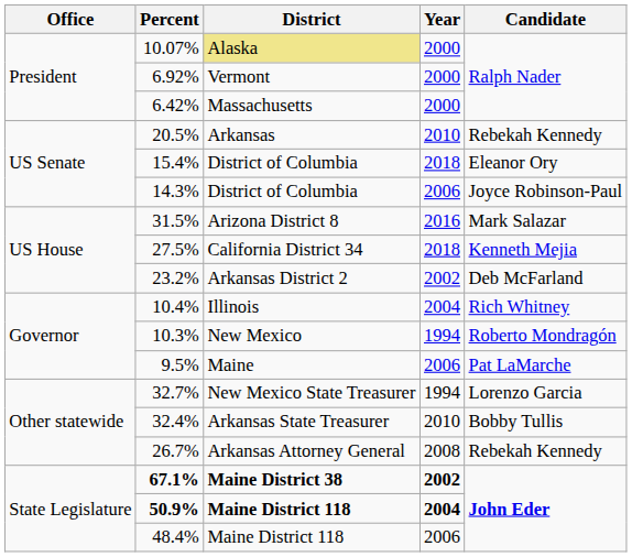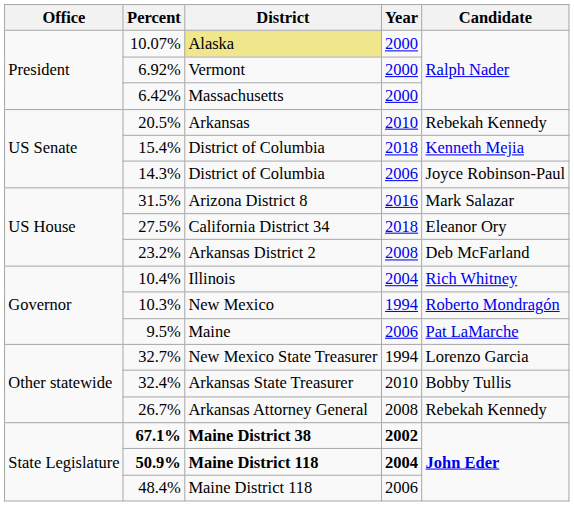 <table class="wikitable">
 <tr>
 <th>Office</th>
 <th>Percent</th>
 <th>District</th>
 <th>Year</th>
 <th>Candidate</th>
 </tr>
 <tr>
 <td rowspan="3">President</td>
 <td align=right>10.07%</td>
 <td style="background: khaki;">Alaska</td>
 <td><a href='#'>2000</a></td>
 <td rowspan="3"><a href='#'>Ralph Nader</a></td>
 </tr>
 <tr>
 <td align=right>6.92%</td>
 <td>Vermont</td>
 <td><a href='#'>2000</a></td>
 </tr>
 <tr>
 <td align=right>6.42%</td>
 <td>Massachusetts</td>
 <td><a href='#'>2000</a></td>
 </tr>
 <tr>
 <td rowspan="3">US Senate</td>
 <td align=right>20.5%</td>
 <td>Arkansas</td>
 <td><a href='#'>2010</a></td>
 <td>Rebekah Kennedy</td>
 </tr>
 <tr>
 <td align=right>15.4%</td>
 <td>District of Columbia</td>
 <td><a href='#'>2018</a></td>
-<td>Eleanor Ory</td>
+<td><a href='#'>Kenneth Mejia</a></td>
 </tr>
 <tr>
 <td align=right>14.3%</td>
 <td>District of Columbia</td>
 <td><a href='#'>2006</a></td>
 <td>Joyce Robinson-Paul</td>
 </tr>
 <tr>
 <td rowspan="3">US House</td>
 <td align=right>31.5%</td>
 <td>Arizona District 8</td>
 <td><a href='#'>2016</a></td>
 <td>Mark Salazar</td>
 </tr>
 <tr>
 <td align=right>27.5%</td>
 <td>California District 34</td>
 <td><a href='#'>2018</a></td>
-<td><a href='#'>Kenneth Mejia</a></td>
+<td>Eleanor Ory</td>
 </tr>
 <tr>
 <td align=right>23.2%</td>
 <td>Arkansas District 2</td>
-<td><a href='#'>2002</a></td>
+<td><a href='#'>2008</a></td>
 <td>Deb McFarland</td>
 </tr>
 <tr>
 <td rowspan="3">Governor</td>
 <td align=right>10.4%</td>
 <td>Illinois</td>
 <td><a href='#'>2004</a></td>
 <td><a href='#'>Rich Whitney</a></td>
 </tr>
 <tr>
 <td align=right>10.3%</td>
 <td>New Mexico</td>
 <td><a href='#'>1994</a></td>
 <td><a href='#'>Roberto Mondragón</a></td>
 </tr>
 <tr>
 <td align=right>9.5%</td>
 <td>Maine</td>
 <td><a href='#'>2006</a></td>
 <td><a href='#'>Pat LaMarche</a></td>
 </tr>
 <tr>
 <td rowspan="3">Other statewide</td>
 <td align=right>32.7%</td>
 <td>New Mexico State Treasurer</td>
 <td>1994</td>
 <td>Lorenzo Garcia</td>
 </tr>
 <tr>
 <td align=right>32.4%</td>
 <td>Arkansas State Treasurer</td>
 <td>2010</td>
 <td>Bobby Tullis</td>
 </tr>
 <tr>
 <td align=right>26.7%</td>
 <td>Arkansas Attorney General</td>
 <td>2008</td>
 <td>Rebekah Kennedy</td>
 </tr>
 <tr>
 <td rowspan="3">State Legislature</td>
 <td align=right><strong>67.1%</strong></td>
 <td><strong>Maine District 38</strong></td>
 <td><strong>2002</strong></td>
 <td rowspan="3"><strong><a href='#'>John Eder</a></strong></td>
 </tr>
 <tr>
 <td align=right><strong>50.9%</strong></td>
 <td><strong>Maine District 118</strong></td>
 <td><strong>2004</strong></td>
 </tr>
 <tr>
 <td align=right>48.4%</td>
 <td>Maine District 118</td>
 <td>2006</td>
 </tr>
 </table>
